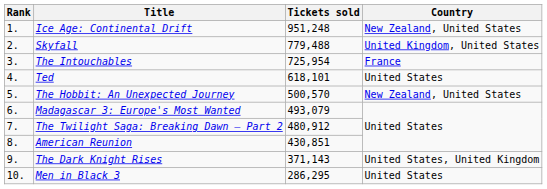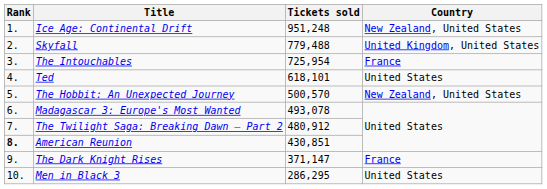 <table class="wikitable sortable">
 <tr>
 <th>Rank</th>
 <th>Title</th>
 <th>Tickets sold</th>
 <th>Country</th>
 </tr>
 <tr>
 <td>1.</td>
 <td><em><a href='#'>Ice Age: Continental Drift</a></em></td>
 <td>951,248</td>
 <td rowspan="1"><a href='#'>New Zealand</a>, United States</td>
 </tr>
 <tr>
 <td>2.</td>
 <td><em><a href='#'>Skyfall</a></em></td>
 <td>779,488</td>
 <td rowspan="1"><a href='#'>United Kingdom</a>, United States</td>
 </tr>
 <tr>
 <td>3.</td>
 <td><em><a href='#'>The Intouchables</a></em></td>
 <td>725,954</td>
 <td rowspan="1"><a href='#'>France</a></td>
 </tr>
 <tr>
 <td>4.</td>
 <td><em><a href='#'>Ted</a></em></td>
 <td>618,101</td>
 <td rowspan="1">United States</td>
 </tr>
 <tr>
 <td>5.</td>
 <td><em><a href='#'>The Hobbit: An Unexpected Journey</a></em></td>
 <td>500,570</td>
 <td rowspan="1"><a href='#'>New Zealand</a>, United States</td>
 </tr>
 <tr>
 <td>6.</td>
 <td><em><a href='#'>Madagascar 3: Europe's Most Wanted</a></em></td>
-<td>493,079</td>
+<td>493,078</td>
 <td rowspan="3">United States</td>
 </tr>
 <tr>
 <td>7.</td>
 <td><em><a href='#'>The Twilight Saga: Breaking Dawn – Part 2</a></em></td>
 <td>480,912</td>
 </tr>
 <tr>
-<td>8.</td>
+<td><strong>8.</strong></td>
 <td><em><a href='#'>American Reunion</a></em></td>
 <td>430,851</td>
 </tr>
 <tr>
 <td>9.</td>
 <td><em><a href='#'>The Dark Knight Rises</a></em></td>
-<td>371,143</td>
-<td rowspan="1">United States, United Kingdom</td>
+<td>371,147</td>
+<td rowspan="1"><a href='#'>France</a></td>
 </tr>
 <tr>
 <td>10.</td>
 <td><em><a href='#'>Men in Black 3</a></em></td>
 <td>286,295</td>
 <td rowspan="1">United States</td>
 </tr>
 </table>
